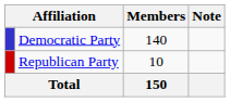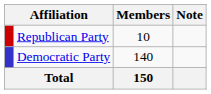 <table class="wikitable">
 <tr>
 <th colspan="2" align="center" valign="bottom">Affiliation</th>
 <th valign="bottom">Members</th>
 <th valign="bottom">Note</th>
+</tr>
+<tr>
+<td bgcolor="#CC0000"> </td>
+<td><a href='#'>Republican Party</a></td>
+<td align="center">10</td>
+<td></td>
 </tr>
 <tr>
 <td bgcolor="#3333CC"> </td>
 <td><a href='#'>Democratic Party</a></td>
 <td align="center">140</td>
 <td></td>
 </tr>
 <tr>
-<td bgcolor="#CC0000"> </td>
-<td><a href='#'>Republican Party</a></td>
-<td align="center">10</td>
-<td></td>
-</tr>
-<tr>
 <th colspan="2" align="center"><strong>Total</strong></th>
 <th align="center"><strong>150</strong></th>
 <th></th>
 </tr>
 </table>
